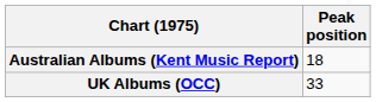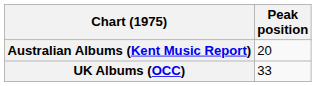 <table class="wikitable sortable plainrowheaders">
 <tr>
 <th>Chart (1975)</th>
 <th>Peak<br>position</th>
 </tr>
 <tr>
 <th scope="row">Australian Albums (<a href='#'>Kent Music Report</a>)</th>
-<td>18</td>
+<td>20</td>
 </tr>
 <tr>
 <th scope="row">UK Albums (<a href='#'>OCC</a>)</th>
 <td>33</td>
 </tr>
 </table>
